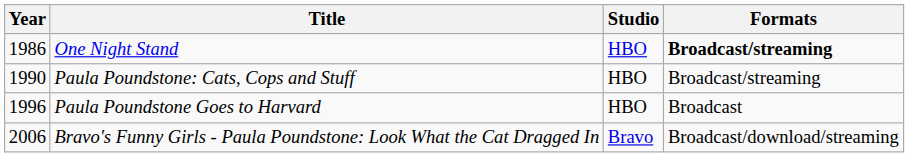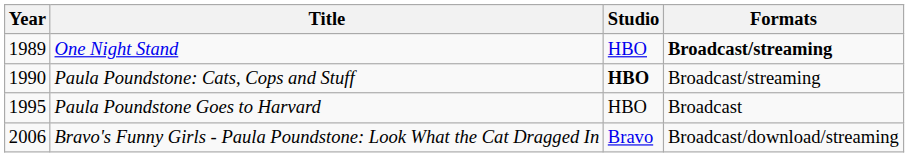 <table class="wikitable">
 <tr>
 <th>Year</th>
 <th>Title</th>
 <th>Studio</th>
 <th>Formats</th>
 </tr>
 <tr>
-<td>1986</td>
+<td>1989</td>
 <td><em><a href='#'>One Night Stand</a></em></td>
 <td><a href='#'>HBO</a></td>
 <td><strong>Broadcast/streaming</strong></td>
 </tr>
 <tr>
 <td>1990</td>
 <td><em>Paula Poundstone: Cats, Cops and Stuff</em></td>
-<td>HBO</td>
+<td><strong>HBO</strong></td>
 <td>Broadcast/streaming</td>
 </tr>
 <tr>
-<td>1996</td>
+<td>1995</td>
 <td><em>Paula Poundstone Goes to Harvard</em></td>
 <td>HBO</td>
 <td>Broadcast</td>
 </tr>
 <tr>
 <td>2006</td>
 <td><em>Bravo's Funny Girls - Paula Poundstone: Look What the Cat Dragged In</em></td>
 <td><a href='#'>Bravo</a></td>
 <td>Broadcast/download/streaming</td>
 </tr>
 </table>
